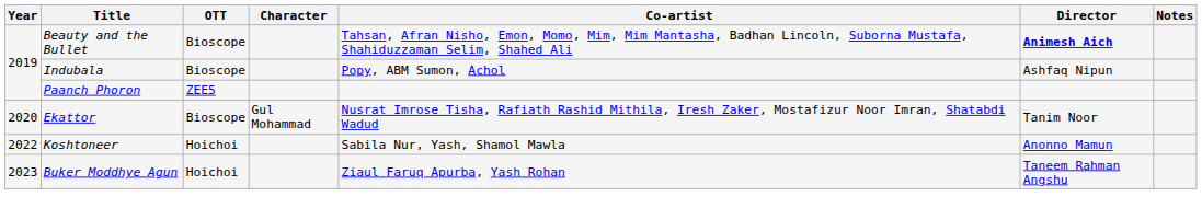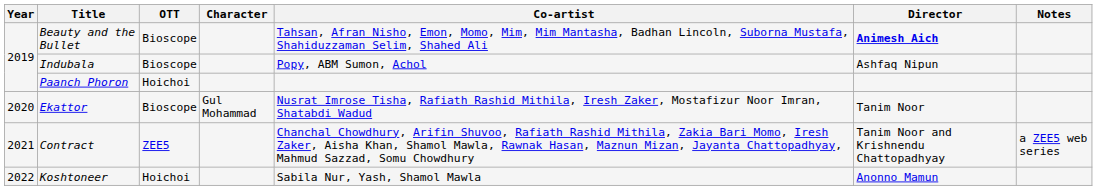 <table class="wikitable sortable" style="background:#F5F5F5;">
 <tr>
 <th>Year</th>
 <th>Title</th>
 <th>OTT</th>
 <th>Character</th>
 <th>Co-artist</th>
 <th>Director</th>
 <th>Notes</th>
 </tr>
 <tr>
 <td rowspan="3">2019</td>
 <td><em>Beauty and the Bullet</em></td>
 <td>Bioscope</td>
 <td></td>
 <td><a href='#'>Tahsan</a>, <a href='#'>Afran Nisho</a>, <a href='#'>Emon</a>, <a href='#'>Momo</a>, <a href='#'>Mim</a>, <a href='#'>Mim Mantasha</a>, Badhan Lincoln, <a href='#'>Suborna Mustafa</a>, <a href='#'>Shahiduzzaman Selim</a>, <a href='#'>Shahed Ali</a></td>
 <td><strong><a href='#'>Animesh Aich</a></strong></td>
 <td></td>
 </tr>
 <tr>
 <td><em>Indubala</em></td>
 <td>Bioscope</td>
 <td></td>
 <td><a href='#'>Popy</a>, ABM Sumon, <a href='#'>Achol</a></td>
 <td>Ashfaq Nipun</td>
 <td></td>
 </tr>
 <tr>
 <td><em><a href='#'>Paanch Phoron</a></em></td>
-<td><a href='#'>ZEE5</a></td>
+<td>Hoichoi</td>
 <td></td>
 <td></td>
 <td></td>
 <td></td>
 </tr>
 <tr>
 <td>2020</td>
 <td><em><a href='#'>Ekattor</a></em></td>
 <td>Bioscope</td>
 <td>Gul Mohammad</td>
 <td><a href='#'>Nusrat Imrose Tisha</a>, <a href='#'>Rafiath Rashid Mithila</a>, <a href='#'>Iresh Zaker</a>, Mostafizur Noor Imran, <a href='#'>Shatabdi Wadud</a></td>
 <td>Tanim Noor</td>
 <td></td>
 </tr>
 <tr>
+<td>2021</td>
+<td><em>Contract</em></td>
+<td><a href='#'>ZEE5</a></td>
+<td></td>
+<td><a href='#'>Chanchal Chowdhury</a>, <a href='#'>Arifin Shuvoo</a>, <a href='#'>Rafiath Rashid Mithila</a>, <a href='#'>Zakia Bari Momo</a>, <a href='#'>Iresh Zaker</a>, Aisha Khan, Shamol Mawla, <a href='#'>Rawnak Hasan</a>, <a href='#'>Maznun Mizan</a>, <a href='#'>Jayanta Chattopadhyay</a>, Mahmud Sazzad, Somu Chowdhury</td>
+<td>Tanim Noor and Krishnendu Chattopadhyay</td>
+<td>a <a href='#'>ZEE5</a> web series</td>
+</tr>
+<tr>
 <td>2022</td>
 <td><em>Koshtoneer</em></td>
 <td>Hoichoi</td>
 <td></td>
 <td>Sabila Nur, Yash, Shamol Mawla</td>
 <td><a href='#'>Anonno Mamun</a></td>
 <td></td>
 </tr>
-<tr>
-<td>2023</td>
-<td><em><a href='#'>Buker Moddhye Agun</a></em></td>
-<td>Hoichoi</td>
-<td></td>
-<td><a href='#'>Ziaul Faruq Apurba</a>, <a href='#'>Yash Rohan</a></td>
-<td><a href='#'>Taneem Rahman Angshu</a></td>
-<td></td>
-</tr>
 </table>
